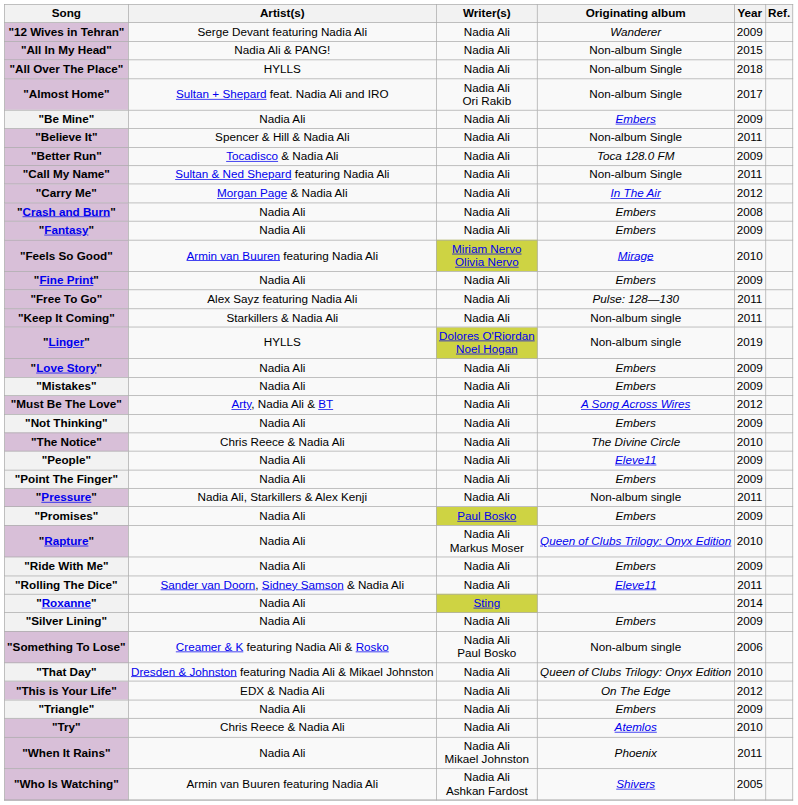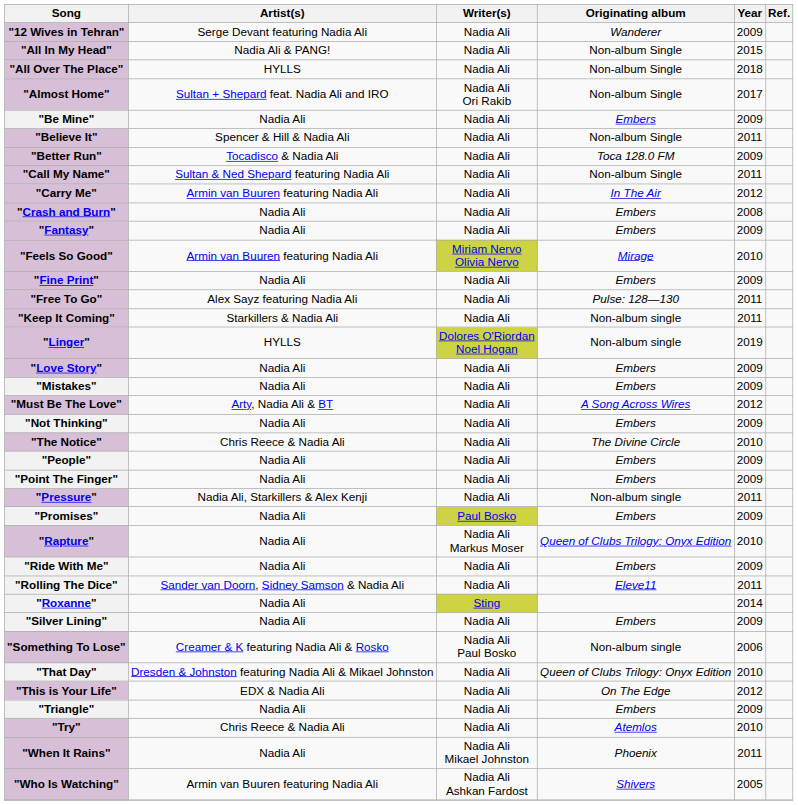 <table class="wikitable sortable plainrowheaders" style="text-align:center;">
 <tr>
 <th scope="col">Song</th>
 <th scope="col">Artist(s)</th>
 <th scope="col" class="unsortable">Writer(s)</th>
 <th scope="col">Originating album</th>
 <th scope="col">Year</th>
 <th scope="col" class="unsortable">Ref.</th>
 </tr>
 <tr>
 <th scope=row style="background-color:#D8BFD8">"12 Wives in Tehran" </th>
 <td>Serge Devant featuring Nadia Ali</td>
 <td>Nadia Ali</td>
 <td><em>Wanderer</em></td>
 <td>2009</td>
 <td></td>
 </tr>
 <tr>
 <th scope=row style="background-color:#D8BFD8"> "All In My Head" </th>
 <td>Nadia Ali & PANG!</td>
 <td>Nadia Ali</td>
 <td>Non-album Single</td>
 <td>2015</td>
 <td></td>
 </tr>
 <tr>
 <th scope=row style="background-color:#D8BFD8">"All Over The Place" </th>
 <td>HYLLS</td>
 <td>Nadia Ali</td>
 <td>Non-album Single</td>
 <td>2018</td>
 <td></td>
 </tr>
 <tr>
 <th scope=row style="background-color:#D8BFD8">"Almost Home" </th>
 <td><a href='#'>Sultan + Shepard</a> feat. Nadia Ali and IRO</td>
 <td>Nadia Ali <br> Ori Rakib</td>
 <td>Non-album Single</td>
 <td>2017</td>
 <td></td>
 </tr>
 <tr>
 <th scope=row> "Be Mine"</th>
 <td>Nadia Ali</td>
 <td>Nadia Ali</td>
 <td><em><a href='#'>Embers</a></em></td>
 <td>2009</td>
 <td></td>
 </tr>
 <tr>
 <th scope=row row style="background-color:#D8BFD8">"Believe It" </th>
 <td>Spencer & Hill & Nadia Ali</td>
 <td>Nadia Ali</td>
 <td>Non-album Single</td>
 <td>2011</td>
 <td></td>
 </tr>
 <tr>
 <th scope=row row style="background-color:#D8BFD8">"Better Run" </th>
 <td><a href='#'>Tocadisco</a> & Nadia Ali</td>
 <td>Nadia Ali</td>
 <td><em>Toca 128.0 FM</em></td>
 <td>2009</td>
 <td></td>
 </tr>
 <tr>
 <th scope=row row style="background-color:#D8BFD8">"Call My Name"</th>
 <td><a href='#'>Sultan & Ned Shepard</a> featuring Nadia Ali</td>
 <td>Nadia Ali</td>
 <td>Non-album Single</td>
 <td>2011</td>
 <td></td>
 </tr>
 <tr>
 <th scope=row row style="background-color:#D8BFD8">"Carry Me" </th>
-<td><a href='#'>Morgan Page</a> & Nadia Ali</td>
+<td><a href='#'>Armin van Buuren</a> featuring Nadia Ali</td>
 <td>Nadia Ali</td>
 <td><em><a href='#'>In The Air</a></em></td>
 <td>2012</td>
 <td></td>
 </tr>
 <tr>
 <th scope=row row style="background-color:#D8BFD8">"<a href='#'>Crash and Burn</a>" </th>
 <td>Nadia Ali</td>
 <td>Nadia Ali</td>
 <td><em>Embers</em></td>
 <td>2008</td>
 <td></td>
 </tr>
 <tr>
 <th scope=row row style="background-color:#D8BFD8"> "<a href='#'>Fantasy</a>" </th>
 <td>Nadia Ali</td>
 <td>Nadia Ali</td>
 <td><em>Embers</em></td>
 <td>2009</td>
 <td></td>
 </tr>
 <tr>
 <th scope=row row style="background-color:#D8BFD8">"Feels So Good" </th>
 <td><a href='#'>Armin van Buuren</a> featuring Nadia Ali</td>
 <td style="background-color:#ced343"><a href='#'>Miriam Nervo</a> <br>  <a href='#'>Olivia Nervo</a> </td>
 <td><em><a href='#'>Mirage</a></em></td>
 <td>2010</td>
 <td></td>
 </tr>
 <tr>
 <th scope=row row style="background-color:#D8BFD8">"<a href='#'>Fine Print</a>" </th>
 <td>Nadia Ali</td>
 <td>Nadia Ali</td>
 <td><em>Embers</em></td>
 <td>2009</td>
 <td></td>
 </tr>
 <tr>
 <th scope=row row style="background-color:#D8BFD8">"Free To Go" </th>
 <td>Alex Sayz featuring Nadia Ali</td>
 <td>Nadia Ali</td>
 <td><em>Pulse: 128—130</em></td>
 <td>2011</td>
 <td></td>
 </tr>
 <tr>
 <th scope=row row style="background-color:#D8BFD8"> "Keep It Coming" </th>
 <td>Starkillers & Nadia Ali</td>
 <td>Nadia Ali</td>
 <td>Non-album single</td>
 <td>2011</td>
 <td></td>
 </tr>
 <tr>
 <th scope=row row style="background-color:#D8BFD8"> "<a href='#'>Linger</a>" </th>
 <td>HYLLS</td>
 <td style="background-color:#ced343"><a href='#'>Dolores O'Riordan</a> <br> <a href='#'>Noel Hogan</a> </td>
 <td>Non-album single</td>
 <td>2019</td>
 <td></td>
 </tr>
 <tr>
 <th scope=row row style="background-color:#D8BFD8">"<a href='#'>Love Story</a>" </th>
 <td>Nadia Ali</td>
 <td>Nadia Ali</td>
 <td><em>Embers</em></td>
 <td>2009</td>
 <td></td>
 </tr>
 <tr>
 <th scope=row> "Mistakes"</th>
 <td>Nadia Ali</td>
 <td>Nadia Ali</td>
 <td><em>Embers</em></td>
 <td>2009</td>
 <td></td>
 </tr>
 <tr>
 <th scope=row row style="background-color:#D8BFD8">"Must Be The Love" </th>
 <td><a href='#'>Arty</a>, Nadia Ali & <a href='#'>BT</a></td>
 <td>Nadia Ali</td>
 <td><em><a href='#'>A Song Across Wires</a></em></td>
 <td>2012</td>
 <td></td>
 </tr>
 <tr>
 <th scope=row> "Not Thinking"</th>
 <td>Nadia Ali</td>
 <td>Nadia Ali</td>
 <td><em>Embers</em></td>
 <td>2009</td>
 <td></td>
 </tr>
 <tr>
 <th scope=row row style="background-color:#D8BFD8">"The Notice" </th>
 <td>Chris Reece & Nadia Ali</td>
 <td>Nadia Ali</td>
 <td><em>The Divine Circle</em></td>
 <td>2010</td>
 <td></td>
 </tr>
 <tr>
 <th scope=row> "People"</th>
 <td>Nadia Ali</td>
 <td>Nadia Ali</td>
-<td><em><a href='#'>Eleve11</a></em></td>
+<td><em>Embers</em></td>
 <td>2009</td>
 <td></td>
 </tr>
 <tr>
 <th scope=row>"Point The Finger"</th>
 <td>Nadia Ali</td>
 <td>Nadia Ali</td>
 <td><em>Embers</em></td>
 <td>2009</td>
 <td></td>
 </tr>
 <tr>
 <th scope=row row style="background-color:#D8BFD8">"<a href='#'>Pressure</a>" </th>
 <td>Nadia Ali, Starkillers & Alex Kenji</td>
 <td>Nadia Ali</td>
 <td>Non-album single</td>
 <td>2011</td>
 <td></td>
 </tr>
 <tr>
 <th scope=row>"Promises"</th>
 <td>Nadia Ali</td>
 <td style="background-color:#ced343"><a href='#'>Paul Bosko</a> </td>
 <td><em>Embers</em></td>
 <td>2009</td>
 <td></td>
 </tr>
 <tr>
 <th scope=row row style="background-color:#D8BFD8"> "<a href='#'>Rapture</a>" </th>
 <td>Nadia Ali</td>
 <td>Nadia Ali <br> Markus Moser</td>
 <td><em><a href='#'>Queen of Clubs Trilogy: Onyx Edition</a></em></td>
 <td>2010</td>
 <td></td>
 </tr>
 <tr>
 <th scope=row>"Ride With Me"</th>
 <td>Nadia Ali</td>
 <td>Nadia Ali</td>
 <td><em>Embers</em></td>
 <td>2009</td>
 <td></td>
 </tr>
 <tr>
 <th scope=row>"Rolling The Dice"</th>
 <td><a href='#'>Sander van Doorn</a>, <a href='#'>Sidney Samson</a> & Nadia Ali</td>
 <td>Nadia Ali</td>
 <td><em><a href='#'>Eleve11</a></em></td>
 <td>2011</td>
 <td></td>
 </tr>
 <tr>
 <th scope=row>"<a href='#'>Roxanne</a>" <br> </th>
 <td>Nadia Ali</td>
 <td style="background-color:#ced343"><a href='#'>Sting</a> </td>
 <td></td>
 <td>2014</td>
 <td></td>
 </tr>
 <tr>
 <th scope=row> "Silver Lining"</th>
 <td>Nadia Ali</td>
 <td>Nadia Ali</td>
 <td><em>Embers</em></td>
 <td>2009</td>
 <td></td>
 </tr>
 <tr>
 <th scope=row row style="background-color:#D8BFD8">"Something To Lose" </th>
 <td><a href='#'>Creamer & K</a> featuring Nadia Ali & <a href='#'>Rosko</a></td>
 <td>Nadia Ali <br> Paul Bosko</td>
 <td>Non-album single</td>
 <td>2006</td>
 <td></td>
 </tr>
 <tr>
 <th scope=row> "That Day"</th>
 <td><a href='#'>Dresden & Johnston</a> featuring Nadia Ali & Mikael Johnston</td>
 <td>Nadia Ali</td>
 <td><em>Queen of Clubs Trilogy: Onyx Edition</em></td>
 <td>2010</td>
 <td></td>
 </tr>
 <tr>
 <th scope=row row style="background-color:#D8BFD8">"This is Your Life" </th>
 <td>EDX & Nadia Ali</td>
 <td>Nadia Ali</td>
 <td><em>On The Edge</em></td>
 <td>2012</td>
 <td></td>
 </tr>
 <tr>
 <th scope=row>"Triangle"</th>
 <td>Nadia Ali</td>
 <td>Nadia Ali</td>
 <td><em>Embers</em></td>
 <td>2009</td>
 <td></td>
 </tr>
 <tr>
 <th scope=row row style="background-color:#D8BFD8">"Try" </th>
 <td>Chris Reece & Nadia Ali</td>
 <td>Nadia Ali</td>
 <td><em><a href='#'>Atemlos</a></em></td>
 <td>2010</td>
 <td></td>
 </tr>
 <tr>
 <th scope=row row style="background-color:#D8BFD8"> "When It Rains" </th>
 <td>Nadia Ali</td>
 <td>Nadia Ali <br> Mikael Johnston</td>
 <td><em>Phoenix</em></td>
 <td>2011</td>
 <td></td>
 </tr>
 <tr>
 <th scope=row row style="background-color:#D8BFD8">"Who Is Watching" </th>
 <td>Armin van Buuren featuring Nadia Ali</td>
 <td>Nadia Ali <br> Ashkan Fardost</td>
 <td><em><a href='#'>Shivers</a></em></td>
 <td>2005</td>
 <td></td>
 </tr>
 <tr>
 </tr>
 </table>
